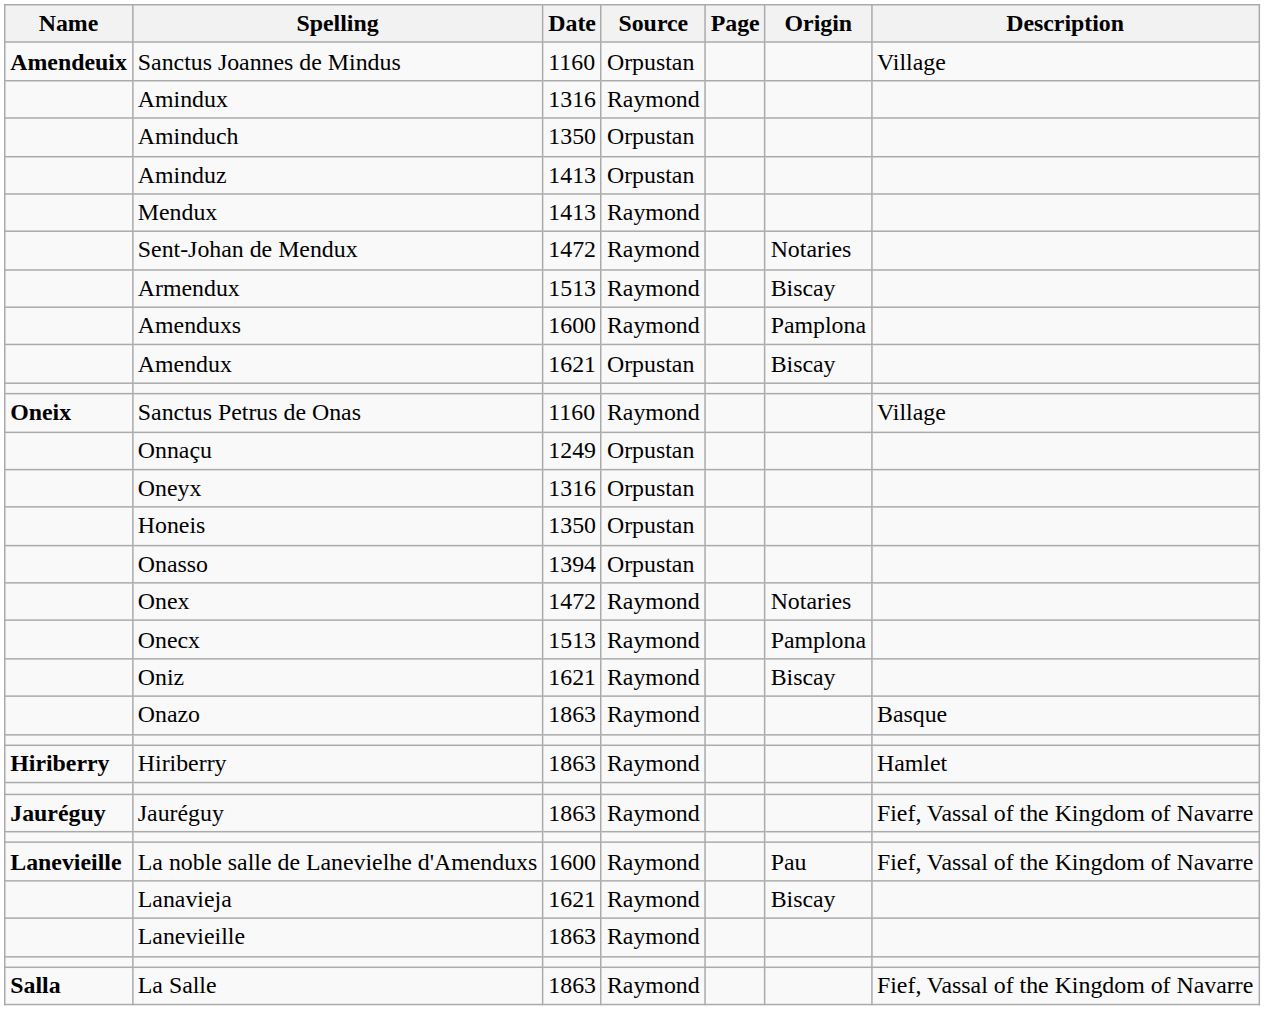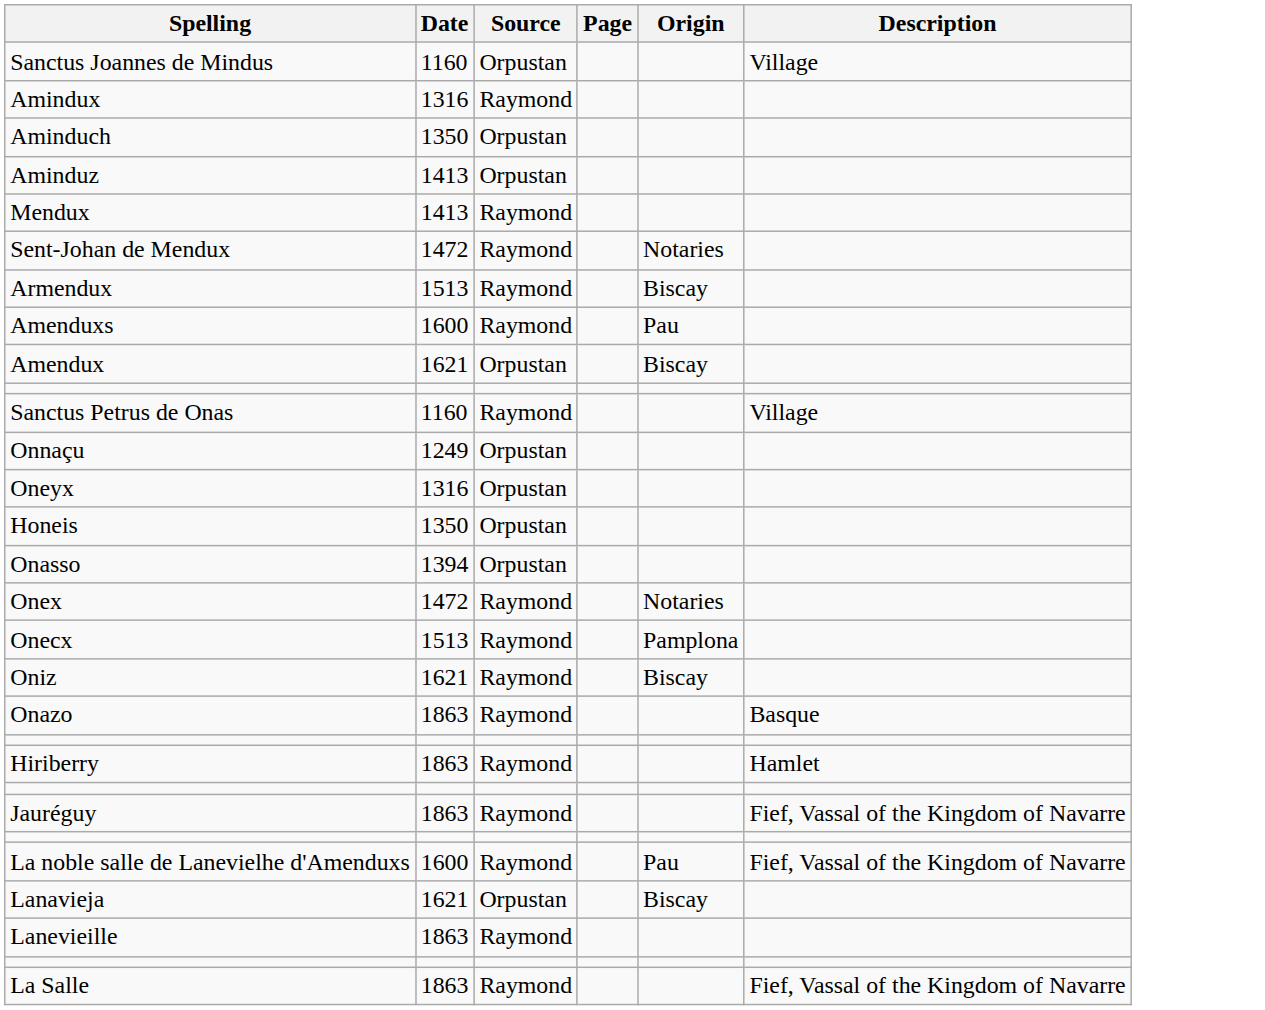 <table class="wikitable">
 <tr>
-<th>Name</th>
 <th>Spelling</th>
 <th>Date</th>
 <th>Source</th>
 <th>Page</th>
 <th>Origin</th>
 <th>Description</th>
 </tr>
 <tr>
-<td><strong>Amendeuix</strong></td>
 <td>Sanctus Joannes de Mindus</td>
 <td>1160</td>
 <td>Orpustan</td>
 <td></td>
 <td></td>
 <td>Village</td>
 </tr>
 <tr>
-<td></td>
 <td>Amindux</td>
 <td>1316</td>
 <td>Raymond</td>
 <td></td>
 <td></td>
 <td></td>
 </tr>
 <tr>
-<td></td>
 <td>Aminduch</td>
 <td>1350</td>
 <td>Orpustan</td>
 <td></td>
 <td></td>
 <td></td>
 </tr>
 <tr>
-<td></td>
 <td>Aminduz</td>
 <td>1413</td>
 <td>Orpustan</td>
 <td></td>
 <td></td>
 <td></td>
 </tr>
 <tr>
-<td></td>
 <td>Mendux</td>
 <td>1413</td>
 <td>Raymond</td>
 <td></td>
 <td></td>
 <td></td>
 </tr>
 <tr>
-<td></td>
 <td>Sent-Johan de Mendux</td>
 <td>1472</td>
 <td>Raymond</td>
 <td></td>
 <td>Notaries</td>
 <td></td>
 </tr>
 <tr>
-<td></td>
 <td>Armendux</td>
 <td>1513</td>
 <td>Raymond</td>
 <td></td>
 <td>Biscay</td>
 <td></td>
 </tr>
 <tr>
-<td></td>
 <td>Amenduxs</td>
 <td>1600</td>
 <td>Raymond</td>
 <td></td>
-<td>Pamplona</td>
+<td>Pau</td>
 <td></td>
 </tr>
 <tr>
-<td></td>
 <td>Amendux</td>
 <td>1621</td>
 <td>Orpustan</td>
 <td></td>
 <td>Biscay</td>
 <td></td>
 </tr>
 <tr>
 <td></td>
 <td></td>
 <td></td>
 <td></td>
 <td></td>
 <td></td>
-<td></td>
 </tr>
 <tr>
-<td><strong>Oneix</strong></td>
 <td>Sanctus Petrus de Onas</td>
 <td>1160</td>
 <td>Raymond</td>
 <td></td>
 <td></td>
 <td>Village</td>
 </tr>
 <tr>
-<td></td>
 <td>Onnaçu</td>
 <td>1249</td>
 <td>Orpustan</td>
 <td></td>
 <td></td>
 <td></td>
 </tr>
 <tr>
-<td></td>
 <td>Oneyx</td>
 <td>1316</td>
 <td>Orpustan</td>
 <td></td>
 <td></td>
 <td></td>
 </tr>
 <tr>
-<td></td>
 <td>Honeis</td>
 <td>1350</td>
 <td>Orpustan</td>
 <td></td>
 <td></td>
 <td></td>
 </tr>
 <tr>
-<td></td>
 <td>Onasso</td>
 <td>1394</td>
 <td>Orpustan</td>
 <td></td>
 <td></td>
 <td></td>
 </tr>
 <tr>
-<td></td>
 <td>Onex</td>
 <td>1472</td>
 <td>Raymond</td>
 <td></td>
 <td>Notaries</td>
 <td></td>
 </tr>
 <tr>
-<td></td>
 <td>Onecx</td>
 <td>1513</td>
 <td>Raymond</td>
 <td></td>
 <td>Pamplona</td>
 <td></td>
 </tr>
 <tr>
-<td></td>
 <td>Oniz</td>
 <td>1621</td>
 <td>Raymond</td>
 <td></td>
 <td>Biscay</td>
 <td></td>
 </tr>
 <tr>
-<td></td>
 <td>Onazo</td>
 <td>1863</td>
 <td>Raymond</td>
 <td></td>
 <td></td>
 <td>Basque</td>
 </tr>
 <tr>
 <td></td>
 <td></td>
 <td></td>
 <td></td>
 <td></td>
 <td></td>
-<td></td>
 </tr>
 <tr>
-<td><strong>Hiriberry</strong></td>
 <td>Hiriberry</td>
 <td>1863</td>
 <td>Raymond</td>
 <td></td>
 <td></td>
 <td>Hamlet</td>
 </tr>
 <tr>
 <td></td>
 <td></td>
 <td></td>
 <td></td>
 <td></td>
 <td></td>
-<td></td>
 </tr>
 <tr>
-<td><strong>Jauréguy</strong></td>
 <td>Jauréguy</td>
 <td>1863</td>
 <td>Raymond</td>
 <td></td>
 <td></td>
 <td>Fief, Vassal of the Kingdom of Navarre</td>
 </tr>
 <tr>
 <td></td>
 <td></td>
 <td></td>
 <td></td>
 <td></td>
 <td></td>
-<td></td>
 </tr>
 <tr>
-<td><strong>Lanevieille</strong></td>
 <td>La noble salle de Lanevielhe d'Amenduxs</td>
 <td>1600</td>
 <td>Raymond</td>
 <td></td>
 <td>Pau</td>
 <td>Fief, Vassal of the Kingdom of Navarre</td>
 </tr>
 <tr>
-<td></td>
 <td>Lanavieja</td>
 <td>1621</td>
-<td>Raymond</td>
+<td>Orpustan</td>
 <td></td>
 <td>Biscay</td>
 <td></td>
 </tr>
 <tr>
-<td></td>
 <td>Lanevieille</td>
 <td>1863</td>
 <td>Raymond</td>
 <td></td>
 <td></td>
 <td></td>
 </tr>
 <tr>
 <td></td>
 <td></td>
 <td></td>
 <td></td>
 <td></td>
 <td></td>
-<td></td>
 </tr>
 <tr>
-<td><strong>Salla</strong></td>
 <td>La Salle</td>
 <td>1863</td>
 <td>Raymond</td>
 <td></td>
 <td></td>
 <td>Fief, Vassal of the Kingdom of Navarre</td>
 </tr>
 </table>
